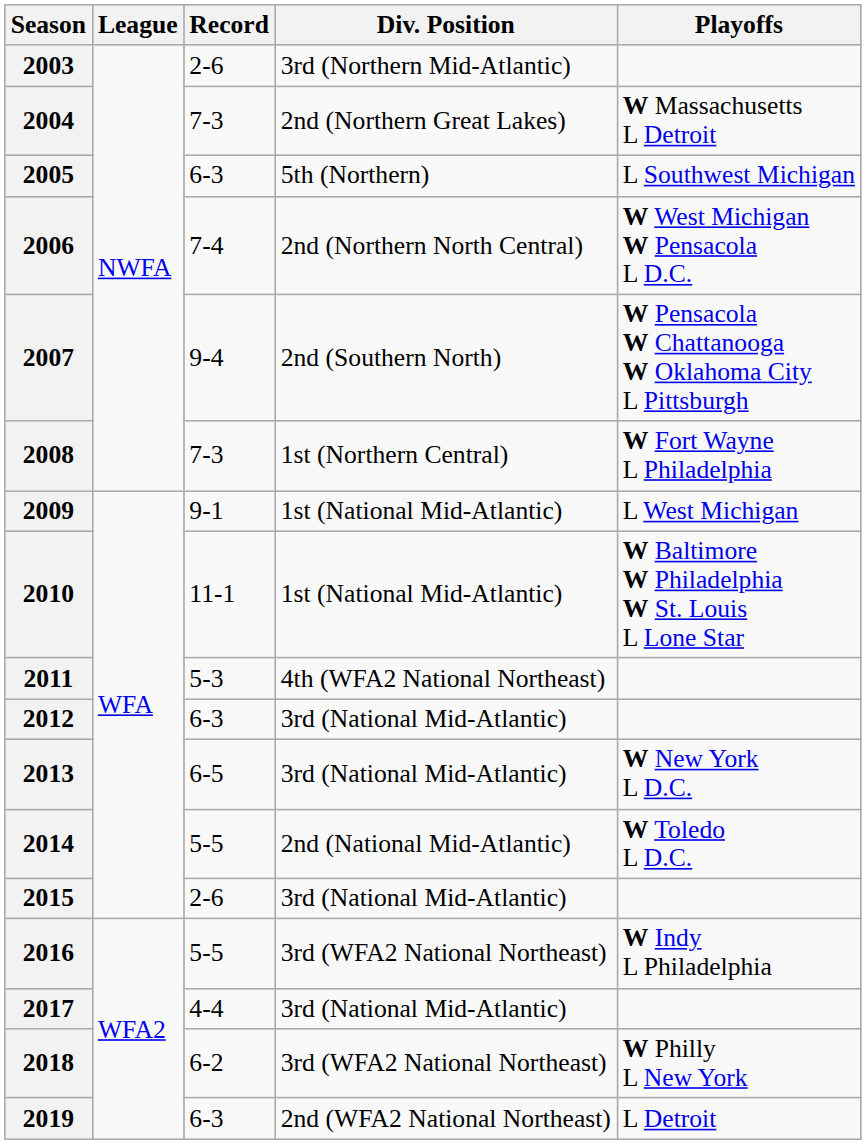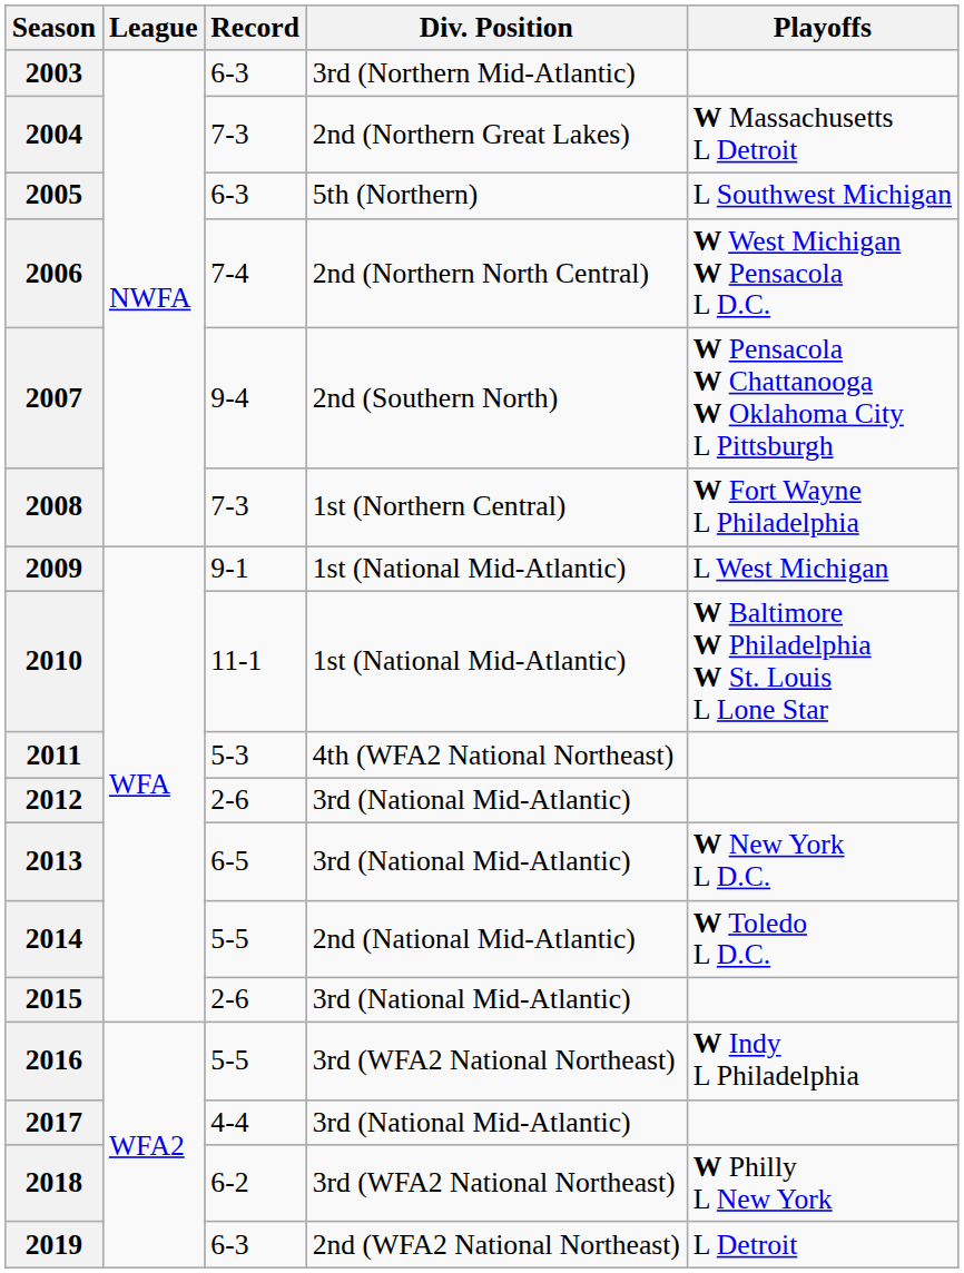 <table class="wikitable">
 <tr>
 <th>Season</th>
 <th>League</th>
 <th>Record</th>
 <th>Div. Position</th>
 <th>Playoffs</th>
 </tr>
 <tr>
 <th><strong>2003</strong></th>
 <td rowspan="6"><a href='#'>NWFA</a></td>
-<td>2-6</td>
+<td>6-3</td>
 <td>3rd (Northern Mid-Atlantic)</td>
 <td></td>
 </tr>
 <tr>
 <th><strong>2004</strong></th>
 <td>7-3</td>
 <td>2nd (Northern Great Lakes)</td>
 <td><strong>W</strong> Massachusetts<br>L <a href='#'>Detroit</a></td>
 </tr>
 <tr>
 <th><strong>2005</strong></th>
 <td>6-3</td>
 <td>5th (Northern)</td>
 <td>L <a href='#'>Southwest Michigan</a></td>
 </tr>
 <tr>
 <th>2006</th>
 <td>7-4</td>
 <td>2nd (Northern North Central)</td>
 <td><strong>W</strong> <a href='#'>West Michigan</a><br><strong>W</strong> <a href='#'>Pensacola</a><br>L <a href='#'>D.C.</a></td>
 </tr>
 <tr>
 <th>2007</th>
 <td>9-4</td>
 <td>2nd (Southern North)</td>
 <td><strong>W</strong> <a href='#'>Pensacola</a><br><strong>W</strong> <a href='#'>Chattanooga</a><br><strong>W</strong> <a href='#'>Oklahoma City</a><br>L <a href='#'>Pittsburgh</a></td>
 </tr>
 <tr>
 <th>2008</th>
 <td>7-3</td>
 <td>1st (Northern Central)</td>
 <td><strong>W</strong> <a href='#'>Fort Wayne</a><br>L <a href='#'>Philadelphia</a></td>
 </tr>
 <tr>
 <th>2009</th>
 <td rowspan="7"><a href='#'>WFA</a></td>
 <td>9-1</td>
 <td>1st (National Mid-Atlantic)</td>
 <td>L <a href='#'>West Michigan</a></td>
 </tr>
 <tr>
 <th>2010</th>
 <td>11-1</td>
 <td>1st (National Mid-Atlantic)</td>
 <td><strong>W</strong> <a href='#'>Baltimore</a><br><strong>W</strong> <a href='#'>Philadelphia</a><br><strong>W</strong> <a href='#'>St. Louis</a><br>L <a href='#'>Lone Star</a></td>
 </tr>
 <tr>
 <th>2011</th>
 <td>5-3</td>
 <td>4th (WFA2 National Northeast)</td>
 <td></td>
 </tr>
 <tr>
 <th>2012</th>
-<td>6-3</td>
+<td>2-6</td>
 <td>3rd (National Mid-Atlantic)</td>
 <td></td>
 </tr>
 <tr>
 <th>2013</th>
 <td>6-5</td>
 <td>3rd (National Mid-Atlantic)</td>
 <td><strong>W</strong> <a href='#'>New York</a><br>L <a href='#'>D.C.</a></td>
 </tr>
 <tr>
 <th>2014</th>
 <td>5-5</td>
 <td>2nd (National Mid-Atlantic)</td>
 <td><strong>W</strong> <a href='#'>Toledo</a><br>L <a href='#'>D.C.</a></td>
 </tr>
 <tr>
 <th>2015</th>
 <td>2-6</td>
 <td>3rd (National Mid-Atlantic)</td>
 <td></td>
 </tr>
 <tr>
 <th>2016</th>
 <td rowspan="4"><a href='#'>WFA2</a></td>
 <td>5-5</td>
 <td>3rd (WFA2 National Northeast)</td>
 <td><strong>W</strong> <a href='#'>Indy</a><br>L Philadelphia</td>
 </tr>
 <tr>
 <th>2017</th>
 <td>4-4</td>
 <td>3rd (National Mid-Atlantic)</td>
 <td></td>
 </tr>
 <tr>
 <th>2018</th>
 <td>6-2</td>
 <td>3rd (WFA2 National Northeast)</td>
 <td><strong>W</strong> Philly<br>L <a href='#'>New York</a></td>
 </tr>
 <tr>
 <th>2019</th>
 <td>6-3</td>
 <td>2nd (WFA2 National Northeast)</td>
 <td>L <a href='#'>Detroit</a></td>
 </tr>
 </table>
